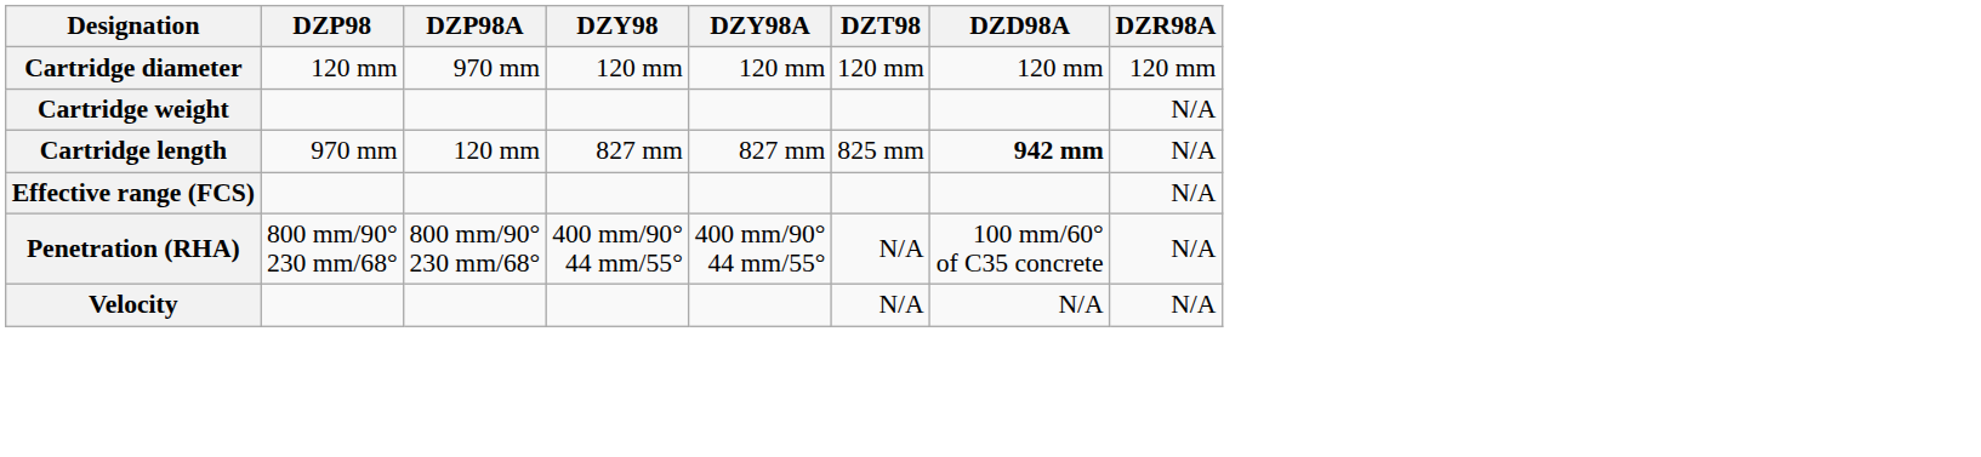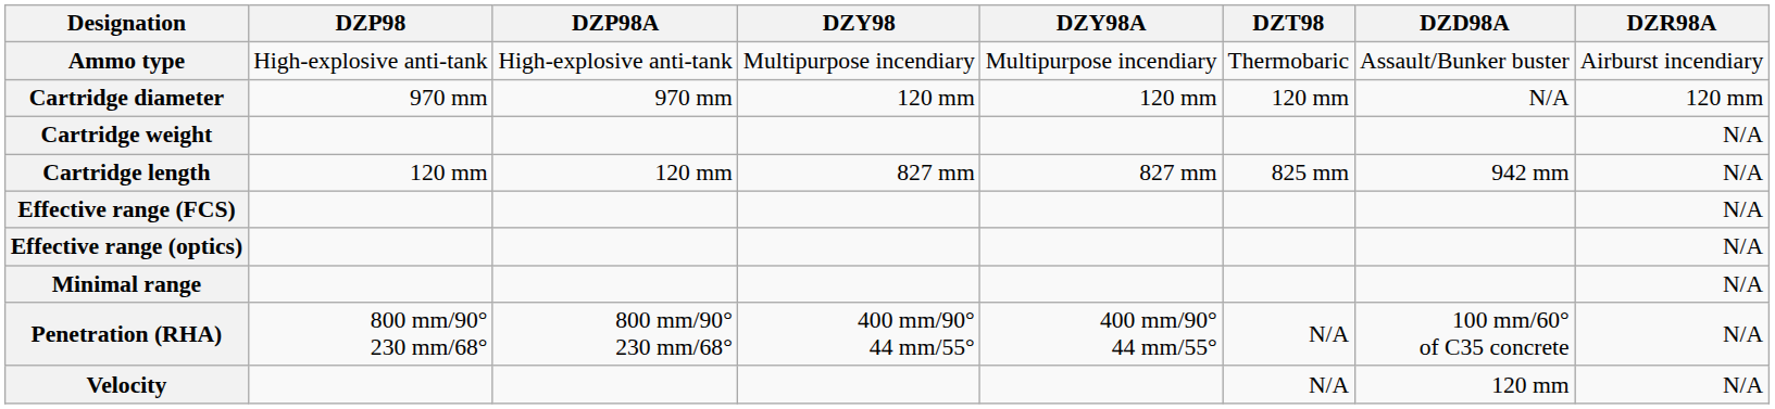 <table class="wikitable" style="text-align:right;">
 <tr>
 <th>Designation</th>
 <th>DZP98</th>
 <th>DZP98A</th>
 <th>DZY98</th>
 <th>DZY98A</th>
 <th>DZT98</th>
 <th>DZD98A</th>
 <th>DZR98A</th>
 </tr>
 <tr>
+<th>Ammo type</th>
+<td>High-explosive anti-tank</td>
+<td>High-explosive anti-tank</td>
+<td>Multipurpose incendiary</td>
+<td>Multipurpose incendiary</td>
+<td>Thermobaric</td>
+<td>Assault/Bunker buster</td>
+<td>Airburst incendiary</td>
+</tr>
+<tr>
 <th>Cartridge diameter</th>
-<td>120 mm</td>
+<td>970 mm</td>
 <td>970 mm</td>
 <td>120 mm</td>
 <td>120 mm</td>
 <td>120 mm</td>
-<td>120 mm</td>
+<td>N/A</td>
 <td>120 mm</td>
 </tr>
 <tr>
 <th>Cartridge weight</th>
 <td></td>
 <td></td>
 <td></td>
 <td></td>
 <td></td>
 <td></td>
 <td>N/A</td>
 </tr>
 <tr>
 <th>Cartridge length</th>
-<td>970 mm</td>
+<td>120 mm</td>
 <td>120 mm</td>
 <td>827 mm</td>
 <td>827 mm</td>
 <td>825 mm</td>
-<td><strong>942 mm</strong></td>
+<td>942 mm</td>
 <td>N/A</td>
 </tr>
 <tr>
 <th>Effective range (FCS)</th>
+<td></td>
+<td></td>
+<td></td>
+<td></td>
+<td></td>
+<td></td>
+<td>N/A</td>
+</tr>
+<tr>
+<th>Effective range (optics)</th>
+<td></td>
+<td></td>
+<td></td>
+<td></td>
+<td></td>
+<td></td>
+<td>N/A</td>
+</tr>
+<tr>
+<th>Minimal range</th>
 <td></td>
 <td></td>
 <td></td>
 <td></td>
 <td></td>
 <td></td>
 <td>N/A</td>
 </tr>
 <tr>
 <th>Penetration (RHA)</th>
 <td>800 mm/90°<br>230 mm/68°</td>
 <td>800 mm/90°<br>230 mm/68°</td>
 <td>400 mm/90°<br>44 mm/55°</td>
 <td>400 mm/90°<br>44 mm/55°</td>
 <td>N/A</td>
 <td>100 mm/60°<br> of C35 concrete</td>
 <td>N/A</td>
 </tr>
 <tr>
 <th>Velocity</th>
 <td></td>
 <td></td>
 <td></td>
 <td></td>
 <td>N/A</td>
-<td>N/A</td>
+<td>120 mm</td>
 <td>N/A</td>
 </tr>
 </table>
